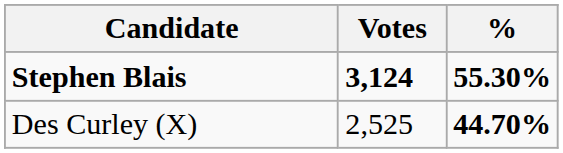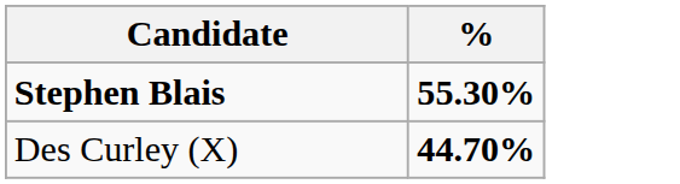 <table class="wikitable">
 <tr>
 <th scope="col" style="width: 170px">Candidate</th>
-<th scope="col" style="width: 50px">Votes</th>
 <th scope="col" style="width: 40px">%</th>
 </tr>
 <tr style="font-weight: bold;">
 <td>Stephen Blais</td>
-<td>3,124</td>
 <td>55.30%</td>
 </tr>
 <tr>
 <td>Des Curley (X)</td>
-<td>2,525</td>
 <td><strong>44.70%</strong></td>
 </tr>
 </table>
